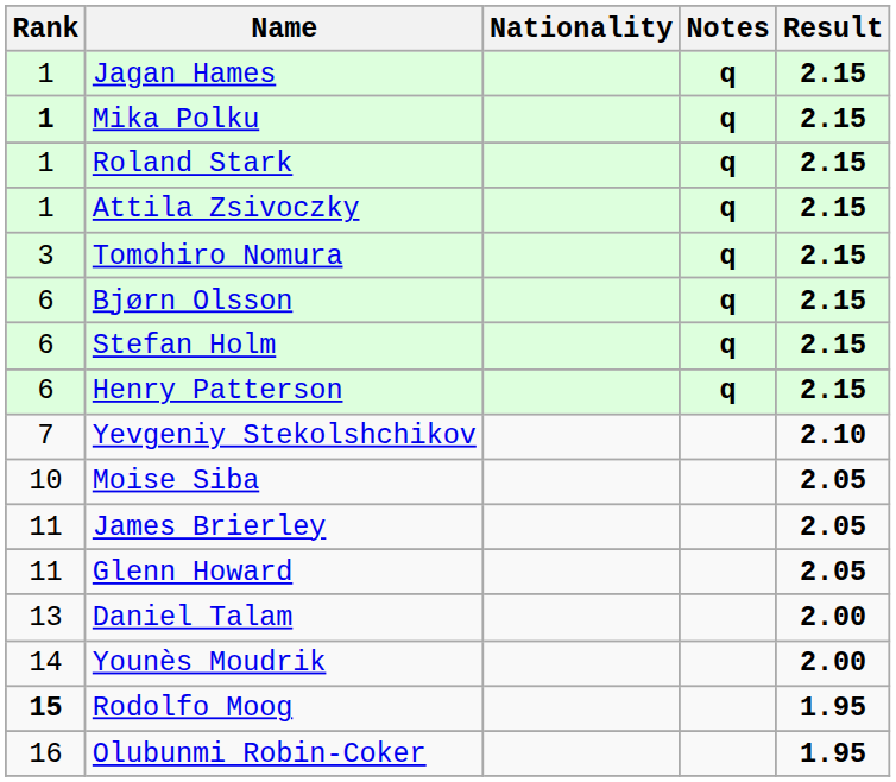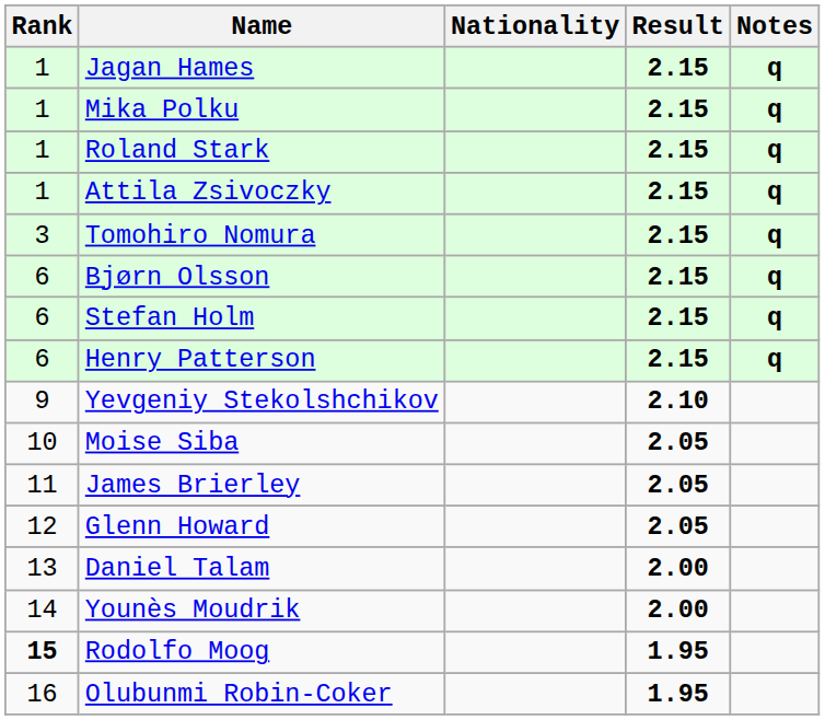 <table class="wikitable sortable" style="text-align:center">
 <tr>
 <th>Rank</th>
 <th>Name</th>
 <th>Nationality</th>
+<th>Result</th>
 <th>Notes</th>
-<th>Result</th>
 </tr>
 <tr bgcolor=ddffdd>
 <td>1</td>
 <td align=left><a href='#'>Jagan Hames</a></td>
 <td align=left></td>
+<td><strong>2.15</strong></td>
 <td><strong>q</strong></td>
-<td><strong>2.15</strong></td>
 </tr>
 <tr bgcolor=ddffdd>
-<td><strong>1</strong></td>
+<td>1</td>
 <td align=left><a href='#'>Mika Polku</a></td>
 <td align=left></td>
+<td><strong>2.15</strong></td>
 <td><strong>q</strong></td>
-<td><strong>2.15</strong></td>
 </tr>
 <tr bgcolor=ddffdd>
 <td>1</td>
 <td align=left><a href='#'>Roland Stark</a></td>
 <td align=left></td>
+<td><strong>2.15</strong></td>
 <td><strong>q</strong></td>
-<td><strong>2.15</strong></td>
 </tr>
 <tr bgcolor=ddffdd>
 <td>1</td>
 <td align=left><a href='#'>Attila Zsivoczky</a></td>
 <td align=left></td>
+<td><strong>2.15</strong></td>
 <td><strong>q</strong></td>
-<td><strong>2.15</strong></td>
 </tr>
 <tr bgcolor=ddffdd>
 <td>3</td>
 <td align=left><a href='#'>Tomohiro Nomura</a></td>
 <td align=left></td>
+<td><strong>2.15</strong></td>
 <td><strong>q</strong></td>
-<td><strong>2.15</strong></td>
 </tr>
 <tr bgcolor=ddffdd>
 <td>6</td>
 <td align=left><a href='#'>Bjørn Olsson</a></td>
 <td align=left></td>
+<td><strong>2.15</strong></td>
 <td><strong>q</strong></td>
-<td><strong>2.15</strong></td>
 </tr>
 <tr bgcolor=ddffdd>
 <td>6</td>
 <td align=left><a href='#'>Stefan Holm</a></td>
 <td align=left></td>
+<td><strong>2.15</strong></td>
 <td><strong>q</strong></td>
-<td><strong>2.15</strong></td>
 </tr>
 <tr bgcolor=ddffdd>
 <td>6</td>
 <td align=left><a href='#'>Henry Patterson</a></td>
 <td align=left></td>
+<td><strong>2.15</strong></td>
 <td><strong>q</strong></td>
-<td><strong>2.15</strong></td>
 </tr>
 <tr>
-<td>7</td>
+<td>9</td>
 <td align=left><a href='#'>Yevgeniy Stekolshchikov</a></td>
 <td align=left></td>
+<td><strong>2.10</strong></td>
 <td></td>
-<td><strong>2.10</strong></td>
 </tr>
 <tr>
 <td>10</td>
 <td align=left><a href='#'>Moise Siba</a></td>
 <td align=left></td>
+<td><strong>2.05</strong></td>
 <td></td>
-<td><strong>2.05</strong></td>
 </tr>
 <tr>
 <td>11</td>
 <td align=left><a href='#'>James Brierley</a></td>
 <td align=left></td>
+<td><strong>2.05</strong></td>
 <td></td>
-<td><strong>2.05</strong></td>
 </tr>
 <tr>
-<td>11</td>
+<td>12</td>
 <td align=left><a href='#'>Glenn Howard</a></td>
 <td align=left></td>
+<td><strong>2.05</strong></td>
 <td></td>
-<td><strong>2.05</strong></td>
 </tr>
 <tr>
 <td>13</td>
 <td align=left><a href='#'>Daniel Talam</a></td>
 <td align=left></td>
+<td><strong>2.00</strong></td>
 <td></td>
-<td><strong>2.00</strong></td>
 </tr>
 <tr>
 <td>14</td>
 <td align=left><a href='#'>Younès Moudrik</a></td>
 <td align=left></td>
+<td><strong>2.00</strong></td>
 <td></td>
-<td><strong>2.00</strong></td>
 </tr>
 <tr>
 <td><strong>15</strong></td>
 <td align=left><a href='#'>Rodolfo Moog</a></td>
 <td align=left></td>
+<td><strong>1.95</strong></td>
 <td></td>
-<td><strong>1.95</strong></td>
 </tr>
 <tr>
 <td>16</td>
 <td align=left><a href='#'>Olubunmi Robin-Coker</a></td>
 <td align=left></td>
+<td><strong>1.95</strong></td>
 <td></td>
-<td><strong>1.95</strong></td>
 </tr>
 </table>
